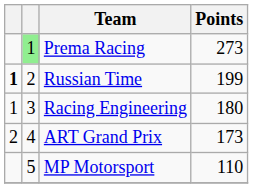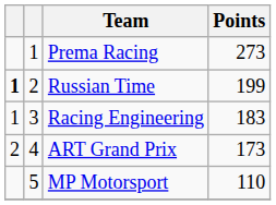 <table class="wikitable" style="font-size: 85%;">
 <tr>
 <th></th>
 <th></th>
 <th>Team</th>
 <th>Points</th>
 </tr>
 <tr>
 <td align="left"></td>
-<td align="center" style="background: lightgreen;">1</td>
+<td align="center">1</td>
 <td> <a href='#'>Prema Racing</a></td>
 <td align="right">273</td>
 </tr>
 <tr>
 <td align="left"><strong> 1</strong></td>
 <td align="center">2</td>
 <td> <a href='#'>Russian Time</a></td>
 <td align="right">199</td>
 </tr>
 <tr>
 <td align="left"> 1</td>
 <td align="center">3</td>
 <td> <a href='#'>Racing Engineering</a></td>
-<td align="right">180</td>
+<td align="right">183</td>
 </tr>
 <tr>
 <td align="left"> 2</td>
 <td align="center">4</td>
 <td> <a href='#'>ART Grand Prix</a></td>
 <td align="right">173</td>
 </tr>
 <tr>
 <td align="left"></td>
 <td align="center">5</td>
 <td> <a href='#'>MP Motorsport</a></td>
 <td align="right">110</td>
 </tr>
 <tr>
 </tr>
 </table>
